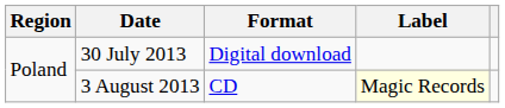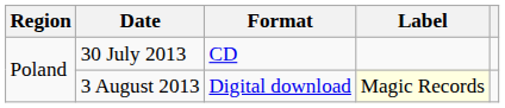 <table class="wikitable">
 <tr>
 <th>Region</th>
 <th>Date</th>
 <th>Format</th>
 <th>Label</th>
 <th></th>
 </tr>
 <tr>
 <td rowspan="2">Poland</td>
 <td>30 July 2013</td>
-<td><a href='#'>Digital download</a></td>
+<td><a href='#'>CD</a></td>
 <td></td>
 <td align="center"></td>
 </tr>
 <tr>
 <td>3 August 2013</td>
-<td><a href='#'>CD</a></td>
+<td><a href='#'>Digital download</a></td>
 <td style="background: lightyellow;">Magic Records</td>
 <td align="center"></td>
 </tr>
 </table>
